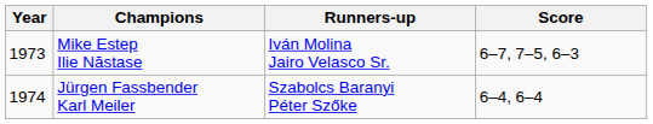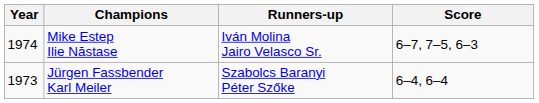 <table class="wikitable">
 <tr>
 <th style="width:40px">Year</th>
 <th style="width:200px">Champions</th>
 <th style="width:200px">Runners-up</th>
 <th style="width:160px" class="unsortable">Score</th>
 </tr>
 <tr>
-<td>1973</td>
+<td>1974</td>
 <td> <a href='#'>Mike Estep</a><br> <a href='#'>Ilie Năstase</a></td>
 <td> <a href='#'>Iván Molina</a><br> <a href='#'>Jairo Velasco Sr.</a></td>
 <td>6–7, 7–5, 6–3</td>
 </tr>
 <tr>
-<td>1974</td>
+<td>1973</td>
 <td> <a href='#'>Jürgen Fassbender</a><br> <a href='#'>Karl Meiler</a></td>
 <td> <a href='#'>Szabolcs Baranyi</a><br> <a href='#'>Péter Szőke</a></td>
 <td>6–4, 6–4</td>
 </tr>
 </table>
